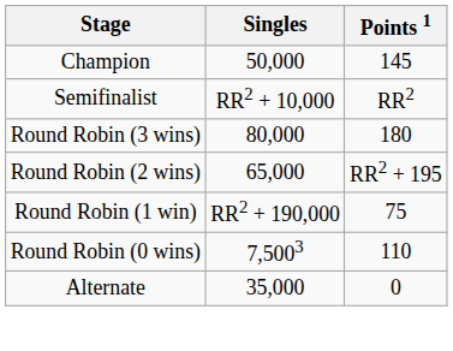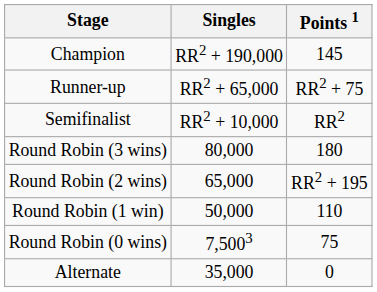 <table class=wikitable style=text-align:center>
 <tr style="background:#d1e4fd;">
 <th>Stage</th>
 <th>Singles</th>
 <th>Points <sup>1</sup></th>
 </tr>
 <tr>
 <td>Champion</td>
-<td>50,000</td>
+<td>RR<sup>2</sup> + 190,000</td>
 <td>145</td>
+</tr>
+<tr>
+<td>Runner-up</td>
+<td>RR<sup>2</sup> + 65,000</td>
+<td>RR<sup>2</sup>  + 75</td>
 </tr>
 <tr>
 <td>Semifinalist</td>
 <td>RR<sup>2</sup> + 10,000</td>
 <td>RR<sup>2</sup></td>
 </tr>
 <tr>
 <td>Round Robin (3 wins)</td>
 <td>80,000</td>
 <td>180</td>
 </tr>
 <tr>
 <td>Round Robin (2 wins)</td>
 <td>65,000</td>
 <td>RR<sup>2</sup>  + 195</td>
 </tr>
 <tr>
 <td>Round Robin (1 win)</td>
-<td>RR<sup>2</sup> + 190,000</td>
-<td>75</td>
+<td>50,000</td>
+<td>110</td>
 </tr>
 <tr>
 <td>Round Robin (0 wins)</td>
 <td>7,500<sup>3</sup></td>
-<td>110</td>
+<td>75</td>
 </tr>
 <tr>
 <td>Alternate</td>
 <td>35,000</td>
 <td>0</td>
 </tr>
 </table>
